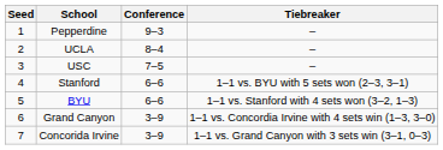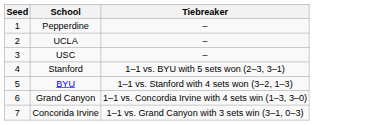 <table class="wikitable" style="white-space:nowrap; font-size:95%;text-align:center">
 <tr>
 <th>Seed</th>
 <th>School</th>
-<th>Conference</th>
 <th>Tiebreaker</th>
 </tr>
 <tr>
 <td>1</td>
 <td>Pepperdine</td>
-<td>9–3</td>
 <td>–</td>
 </tr>
 <tr>
 <td>2</td>
 <td>UCLA</td>
-<td>8–4</td>
 <td>–</td>
 </tr>
 <tr>
 <td>3</td>
 <td>USC</td>
-<td>7–5</td>
 <td>–</td>
 </tr>
 <tr>
 <td>4</td>
 <td>Stanford</td>
-<td>6–6</td>
 <td>1–1 vs. BYU with 5 sets won (2–3, 3–1)</td>
 </tr>
 <tr>
 <td>5</td>
 <td><a href='#'>BYU</a></td>
-<td>6–6</td>
 <td>1–1 vs. Stanford with 4 sets won (3–2, 1–3)</td>
 </tr>
 <tr>
 <td>6</td>
 <td>Grand Canyon</td>
-<td>3–9</td>
 <td>1–1 vs. Concordia Irvine with 4 sets win (1–3, 3–0)</td>
 </tr>
 <tr>
 <td>7</td>
 <td>Concorida Irvine</td>
-<td>3–9</td>
 <td>1–1 vs. Grand Canyon with 3 sets win (3–1, 0–3)</td>
 </tr>
 </table>
